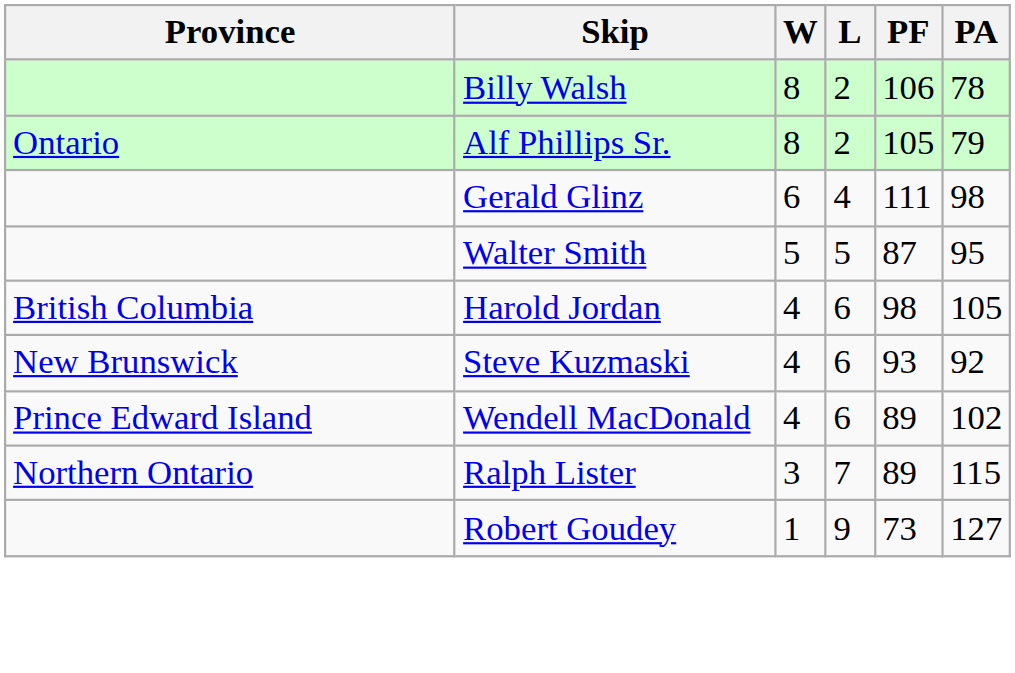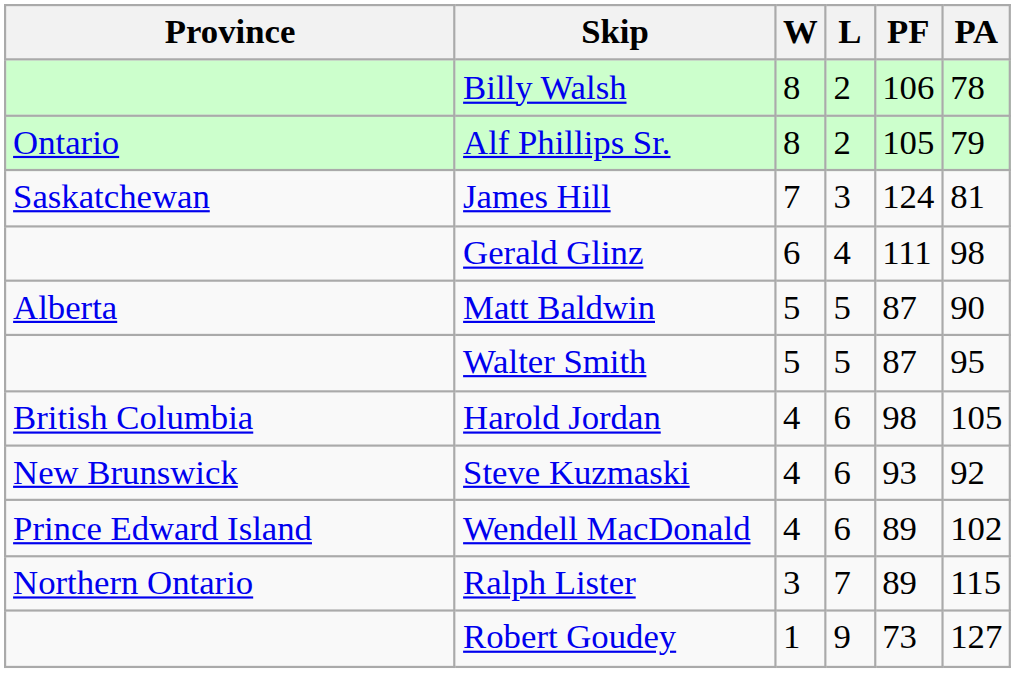 <table class="wikitable">
 <tr>
 <th bgcolor="#efefef" width="200">Province</th>
 <th bgcolor="#efefef" width="140">Skip</th>
 <th bgcolor="#efefef" width="15">W</th>
 <th bgcolor="#efefef" width="15">L</th>
 <th bgcolor="#efefef" width="15">PF</th>
 <th bgcolor="#efefef" width="15">PA</th>
 </tr>
 <tr bgcolor=#ccffcc>
 <td></td>
 <td><a href='#'>Billy Walsh</a></td>
 <td>8</td>
 <td>2</td>
 <td>106</td>
 <td>78</td>
 </tr>
 <tr bgcolor=#ccffcc>
 <td><a href='#'>Ontario</a></td>
 <td><a href='#'>Alf Phillips Sr.</a></td>
 <td>8</td>
 <td>2</td>
 <td>105</td>
 <td>79</td>
 </tr>
 <tr>
+<td><a href='#'>Saskatchewan</a></td>
+<td><a href='#'>James Hill</a></td>
+<td>7</td>
+<td>3</td>
+<td>124</td>
+<td>81</td>
+</tr>
+<tr>
 <td></td>
 <td><a href='#'>Gerald Glinz</a></td>
 <td>6</td>
 <td>4</td>
 <td>111</td>
 <td>98</td>
+</tr>
+<tr>
+<td><a href='#'>Alberta</a></td>
+<td><a href='#'>Matt Baldwin</a></td>
+<td>5</td>
+<td>5</td>
+<td>87</td>
+<td>90</td>
 </tr>
 <tr>
 <td></td>
 <td><a href='#'>Walter Smith</a></td>
 <td>5</td>
 <td>5</td>
 <td>87</td>
 <td>95</td>
 </tr>
 <tr>
 <td><a href='#'>British Columbia</a></td>
 <td><a href='#'>Harold Jordan</a></td>
 <td>4</td>
 <td>6</td>
 <td>98</td>
 <td>105</td>
 </tr>
 <tr>
 <td><a href='#'>New Brunswick</a></td>
 <td><a href='#'>Steve Kuzmaski</a></td>
 <td>4</td>
 <td>6</td>
 <td>93</td>
 <td>92</td>
 </tr>
 <tr>
 <td><a href='#'>Prince Edward Island</a></td>
 <td><a href='#'>Wendell MacDonald</a></td>
 <td>4</td>
 <td>6</td>
 <td>89</td>
 <td>102</td>
 </tr>
 <tr>
 <td><a href='#'>Northern Ontario</a></td>
 <td><a href='#'>Ralph Lister</a></td>
 <td>3</td>
 <td>7</td>
 <td>89</td>
 <td>115</td>
 </tr>
 <tr>
 <td></td>
 <td><a href='#'>Robert Goudey</a></td>
 <td>1</td>
 <td>9</td>
 <td>73</td>
 <td>127</td>
 </tr>
 </table>
